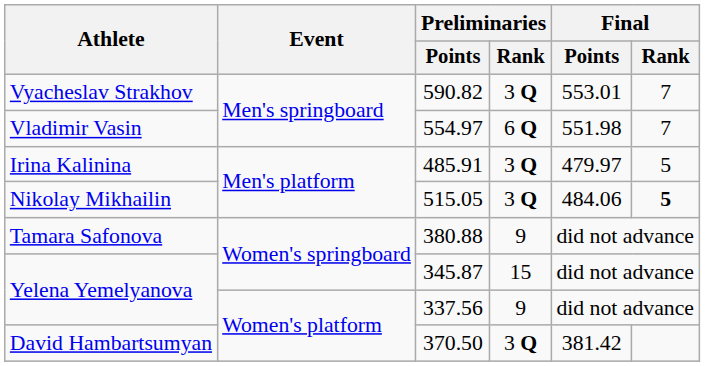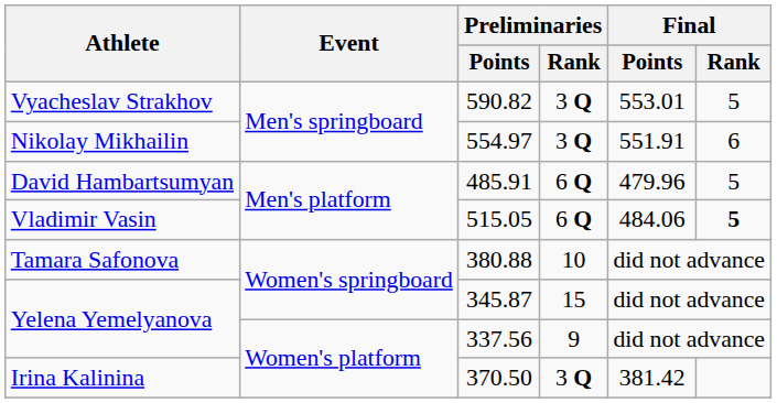 <table class=wikitable style="font-size:90%;">
 <tr>
 <th rowspan="2">Athlete</th>
 <th rowspan="2">Event</th>
 <th colspan="2">Preliminaries</th>
 <th colspan="2">Final</th>
 </tr>
 <tr style="font-size:95%">
 <th>Points</th>
 <th>Rank</th>
 <th>Points</th>
 <th>Rank</th>
 </tr>
 <tr align=center>
 <td align=left><a href='#'>Vyacheslav Strakhov</a></td>
 <td align=left rowspan=2><a href='#'>Men's springboard</a></td>
 <td>590.82</td>
 <td>3 <strong>Q</strong></td>
 <td>553.01</td>
-<td>7</td>
-</tr>
-<tr align=center>
-<td align=left><a href='#'>Vladimir Vasin</a></td>
-<td>554.97</td>
-<td>6 <strong>Q</strong></td>
-<td>551.98</td>
-<td>7</td>
-</tr>
-<tr align=center>
-<td align=left><a href='#'>Irina Kalinina</a></td>
-<td align=left rowspan=2><a href='#'>Men's platform</a></td>
-<td>485.91</td>
-<td>3 <strong>Q</strong></td>
-<td>479.97</td>
 <td>5</td>
 </tr>
 <tr align=center>
 <td align=left><a href='#'>Nikolay Mikhailin</a></td>
+<td>554.97</td>
+<td>3 <strong>Q</strong></td>
+<td>551.91</td>
+<td>6</td>
+</tr>
+<tr align=center>
+<td align=left><a href='#'>David Hambartsumyan</a></td>
+<td align=left rowspan=2><a href='#'>Men's platform</a></td>
+<td>485.91</td>
+<td>6 <strong>Q</strong></td>
+<td>479.96</td>
+<td>5</td>
+</tr>
+<tr align=center>
+<td align=left><a href='#'>Vladimir Vasin</a></td>
 <td>515.05</td>
-<td>3 <strong>Q</strong></td>
+<td>6 <strong>Q</strong></td>
 <td>484.06</td>
 <td><strong>5</strong></td>
 </tr>
 <tr align=center>
 <td align=left><a href='#'>Tamara Safonova</a></td>
 <td align=left rowspan=2><a href='#'>Women's springboard</a></td>
 <td>380.88</td>
-<td>9</td>
+<td>10</td>
 <td colspan=2>did not advance</td>
 </tr>
 <tr align=center>
 <td align=left rowspan=2><a href='#'>Yelena Yemelyanova</a></td>
 <td>345.87</td>
 <td>15</td>
 <td colspan=2>did not advance</td>
 </tr>
 <tr align=center>
 <td align=left rowspan=2><a href='#'>Women's platform</a></td>
 <td>337.56</td>
 <td>9</td>
 <td colspan=2>did not advance</td>
 </tr>
 <tr align=center>
-<td align=left><a href='#'>David Hambartsumyan</a></td>
+<td align=left><a href='#'>Irina Kalinina</a></td>
 <td>370.50</td>
 <td>3 <strong>Q</strong></td>
 <td>381.42</td>
 <td></td>
 </tr>
 </table>
